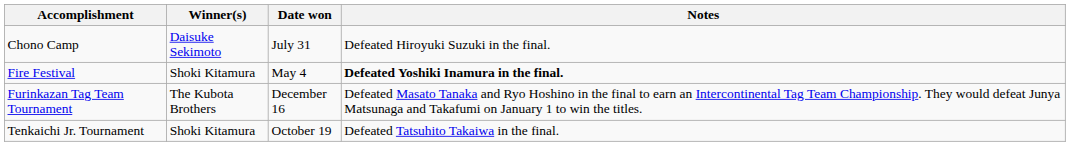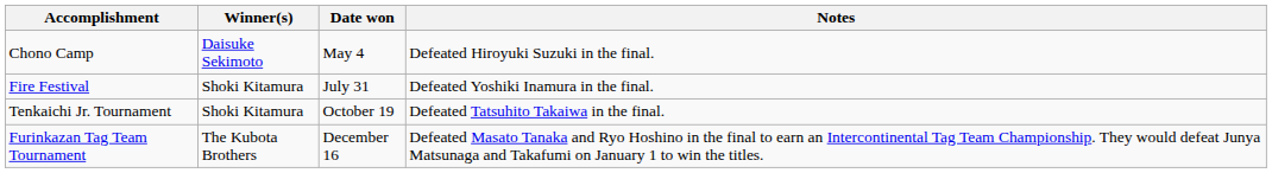 <table class="wikitable" style="width:100%;">
 <tr>
 <th>Accomplishment</th>
 <th>Winner(s)</th>
 <th>Date won</th>
 <th>Notes</th>
 </tr>
 <tr>
 <td>Chono Camp</td>
 <td><a href='#'>Daisuke Sekimoto</a></td>
-<td>July 31<br></td>
+<td>May 4</td>
 <td>Defeated Hiroyuki Suzuki in the final.</td>
 </tr>
 <tr>
 <td><a href='#'>Fire Festival</a></td>
 <td>Shoki Kitamura</td>
-<td>May 4</td>
-<td><strong>Defeated Yoshiki Inamura in the final.</strong></td>
+<td>July 31<br></td>
+<td>Defeated Yoshiki Inamura in the final.</td>
+</tr>
+<tr>
+<td>Tenkaichi Jr. Tournament</td>
+<td>Shoki Kitamura</td>
+<td>October 19</td>
+<td>Defeated <a href='#'>Tatsuhito Takaiwa</a> in the final.</td>
 </tr>
 <tr>
 <td><a href='#'>Furinkazan Tag Team Tournament</a></td>
 <td>The Kubota Brothers<br></td>
 <td>December 16</td>
 <td>Defeated <a href='#'>Masato Tanaka</a> and Ryo Hoshino in the final to earn an <a href='#'>Intercontinental Tag Team Championship</a>. They would defeat Junya Matsunaga and Takafumi on January 1 to win the titles.</td>
 </tr>
-<tr>
-<td>Tenkaichi Jr. Tournament</td>
-<td>Shoki Kitamura</td>
-<td>October 19</td>
-<td>Defeated <a href='#'>Tatsuhito Takaiwa</a> in the final.</td>
-</tr>
 </table>
